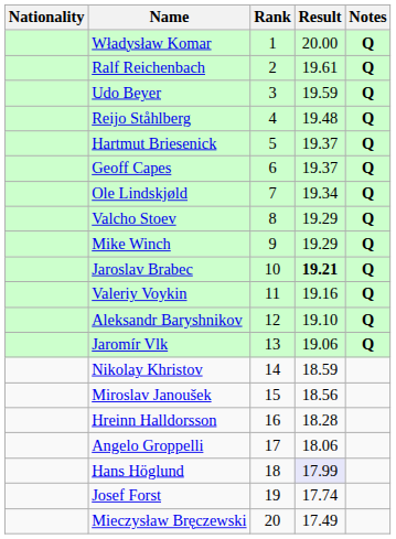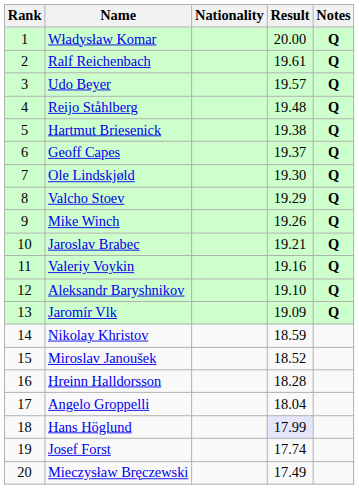 <table class="wikitable sortable" style="text-align:center">
 <tr>
+<th>Rank</th>
+<th>Name</th>
 <th>Nationality</th>
-<th>Name</th>
-<th>Rank</th>
 <th>Result</th>
 <th>Notes</th>
 </tr>
 <tr bgcolor=ccffcc>
+<td>1</td>
+<td align=left><a href='#'>Władysław Komar</a></td>
 <td align=left></td>
-<td align=left><a href='#'>Władysław Komar</a></td>
-<td>1</td>
 <td>20.00</td>
 <td><strong>Q</strong></td>
 </tr>
 <tr bgcolor=ccffcc>
+<td>2</td>
+<td align=left><a href='#'>Ralf Reichenbach</a></td>
 <td align=left></td>
-<td align=left><a href='#'>Ralf Reichenbach</a></td>
-<td>2</td>
 <td>19.61</td>
 <td><strong>Q</strong></td>
 </tr>
 <tr bgcolor=ccffcc>
+<td>3</td>
+<td align=left><a href='#'>Udo Beyer</a></td>
 <td align=left></td>
-<td align=left><a href='#'>Udo Beyer</a></td>
-<td>3</td>
-<td>19.59</td>
+<td>19.57</td>
 <td><strong>Q</strong></td>
 </tr>
 <tr bgcolor=ccffcc>
+<td>4</td>
+<td align=left><a href='#'>Reijo Ståhlberg</a></td>
 <td align=left></td>
-<td align=left><a href='#'>Reijo Ståhlberg</a></td>
-<td>4</td>
 <td>19.48</td>
 <td><strong>Q</strong></td>
 </tr>
 <tr bgcolor=ccffcc>
+<td>5</td>
+<td align=left><a href='#'>Hartmut Briesenick</a></td>
 <td align=left></td>
-<td align=left><a href='#'>Hartmut Briesenick</a></td>
-<td>5</td>
+<td>19.38</td>
+<td><strong>Q</strong></td>
+</tr>
+<tr bgcolor=ccffcc>
+<td>6</td>
+<td align=left><a href='#'>Geoff Capes</a></td>
+<td align=left></td>
 <td>19.37</td>
 <td><strong>Q</strong></td>
 </tr>
 <tr bgcolor=ccffcc>
+<td>7</td>
+<td align=left><a href='#'>Ole Lindskjøld</a></td>
 <td align=left></td>
-<td align=left><a href='#'>Geoff Capes</a></td>
-<td>6</td>
-<td>19.37</td>
+<td>19.30</td>
 <td><strong>Q</strong></td>
 </tr>
 <tr bgcolor=ccffcc>
+<td>8</td>
+<td align=left><a href='#'>Valcho Stoev</a></td>
 <td align=left></td>
-<td align=left><a href='#'>Ole Lindskjøld</a></td>
-<td>7</td>
-<td>19.34</td>
-<td><strong>Q</strong></td>
-</tr>
-<tr bgcolor=ccffcc>
-<td align=left></td>
-<td align=left><a href='#'>Valcho Stoev</a></td>
-<td>8</td>
 <td>19.29</td>
 <td><strong>Q</strong></td>
 </tr>
 <tr bgcolor=ccffcc>
+<td>9</td>
+<td align=left><a href='#'>Mike Winch</a></td>
 <td align=left></td>
-<td align=left><a href='#'>Mike Winch</a></td>
-<td>9</td>
-<td>19.29</td>
+<td>19.26</td>
 <td><strong>Q</strong></td>
 </tr>
 <tr bgcolor=ccffcc>
+<td>10</td>
+<td align=left><a href='#'>Jaroslav Brabec</a></td>
 <td align=left></td>
-<td align=left><a href='#'>Jaroslav Brabec</a></td>
-<td>10</td>
-<td><strong>19.21</strong></td>
+<td>19.21</td>
 <td><strong>Q</strong></td>
 </tr>
 <tr bgcolor=ccffcc>
+<td>11</td>
+<td align=left><a href='#'>Valeriy Voykin</a></td>
 <td align=left></td>
-<td align=left><a href='#'>Valeriy Voykin</a></td>
-<td>11</td>
 <td>19.16</td>
 <td><strong>Q</strong></td>
 </tr>
 <tr bgcolor=ccffcc>
+<td>12</td>
+<td align=left><a href='#'>Aleksandr Baryshnikov</a></td>
 <td align=left></td>
-<td align=left><a href='#'>Aleksandr Baryshnikov</a></td>
-<td>12</td>
 <td>19.10</td>
 <td><strong>Q</strong></td>
 </tr>
 <tr bgcolor=ccffcc>
+<td>13</td>
+<td align=left><a href='#'>Jaromír Vlk</a></td>
 <td align=left></td>
-<td align=left><a href='#'>Jaromír Vlk</a></td>
-<td>13</td>
-<td>19.06</td>
+<td>19.09</td>
 <td><strong>Q</strong></td>
 </tr>
 <tr>
+<td>14</td>
+<td align=left><a href='#'>Nikolay Khristov</a></td>
 <td align=left></td>
-<td align=left><a href='#'>Nikolay Khristov</a></td>
-<td>14</td>
 <td>18.59</td>
 <td></td>
 </tr>
 <tr>
+<td>15</td>
+<td align=left><a href='#'>Miroslav Janoušek</a></td>
 <td align=left></td>
-<td align=left><a href='#'>Miroslav Janoušek</a></td>
-<td>15</td>
-<td>18.56</td>
+<td>18.52</td>
 <td></td>
 </tr>
 <tr>
+<td>16</td>
+<td align=left><a href='#'>Hreinn Halldorsson</a></td>
 <td align=left></td>
-<td align=left><a href='#'>Hreinn Halldorsson</a></td>
-<td>16</td>
 <td>18.28</td>
 <td></td>
 </tr>
 <tr>
+<td>17</td>
+<td align=left><a href='#'>Angelo Groppelli</a></td>
 <td align=left></td>
-<td align=left><a href='#'>Angelo Groppelli</a></td>
-<td>17</td>
-<td>18.06</td>
+<td>18.04</td>
 <td></td>
 </tr>
 <tr>
+<td>18</td>
+<td align=left><a href='#'>Hans Höglund</a></td>
 <td align=left></td>
-<td align=left><a href='#'>Hans Höglund</a></td>
-<td>18</td>
 <td style="background: lavender;">17.99</td>
 <td></td>
 </tr>
 <tr>
+<td>19</td>
+<td align=left><a href='#'>Josef Forst</a></td>
 <td align=left></td>
-<td align=left><a href='#'>Josef Forst</a></td>
-<td>19</td>
 <td>17.74</td>
 <td></td>
 </tr>
 <tr>
+<td>20</td>
+<td align=left><a href='#'>Mieczysław Bręczewski</a></td>
 <td align=left></td>
-<td align=left><a href='#'>Mieczysław Bręczewski</a></td>
-<td>20</td>
 <td>17.49</td>
 <td></td>
 </tr>
 </table>
